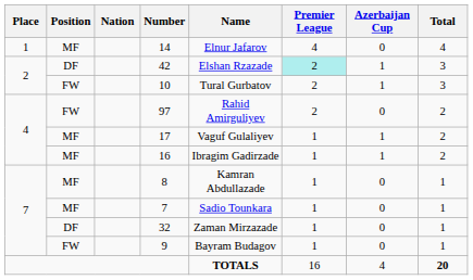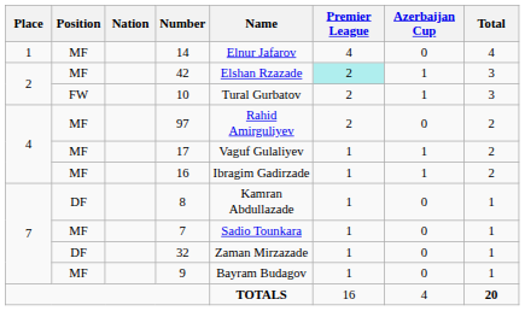 <table class="wikitable" style="font-size: 95%; text-align: center;">
 <tr>
 <th width=60>Place</th>
 <th width=60>Position</th>
 <th width=60>Nation</th>
 <th width=60>Number</th>
 <th width=150>Name</th>
 <th width=100><a href='#'>Premier League</a></th>
 <th width=100><a href='#'>Azerbaijan Cup</a></th>
 <th width=80>Total</th>
 </tr>
 <tr>
 <td>1</td>
 <td>MF</td>
 <td></td>
 <td>14</td>
 <td><a href='#'>Elnur Jafarov</a></td>
 <td>4</td>
 <td>0</td>
 <td>4</td>
 </tr>
 <tr>
 <td rowspan="2">2</td>
-<td>DF</td>
+<td>MF</td>
 <td></td>
 <td>42</td>
 <td><a href='#'>Elshan Rzazade</a></td>
 <td style="background: paleturquoise;">2</td>
 <td>1</td>
 <td>3</td>
 </tr>
 <tr>
 <td>FW</td>
 <td></td>
 <td>10</td>
 <td>Tural Gurbatov</td>
 <td>2</td>
 <td>1</td>
 <td>3</td>
 </tr>
 <tr>
 <td rowspan="3">4</td>
-<td>FW</td>
+<td>MF</td>
 <td></td>
 <td>97</td>
 <td><a href='#'>Rahid Amirguliyev</a></td>
 <td>2</td>
 <td>0</td>
 <td>2</td>
 </tr>
 <tr>
 <td>MF</td>
 <td></td>
 <td>17</td>
 <td>Vaguf Gulaliyev</td>
 <td>1</td>
 <td>1</td>
 <td>2</td>
 </tr>
 <tr>
 <td>MF</td>
 <td></td>
 <td>16</td>
 <td>Ibragim Gadirzade</td>
 <td>1</td>
 <td>1</td>
 <td>2</td>
 </tr>
 <tr>
 <td rowspan="4">7</td>
-<td>MF</td>
+<td>DF</td>
 <td></td>
 <td>8</td>
 <td>Kamran Abdullazade</td>
 <td>1</td>
 <td>0</td>
 <td>1</td>
 </tr>
 <tr>
 <td>MF</td>
 <td></td>
 <td>7</td>
 <td><a href='#'>Sadio Tounkara</a></td>
 <td>1</td>
 <td>0</td>
 <td>1</td>
 </tr>
 <tr>
 <td>DF</td>
 <td></td>
 <td>32</td>
 <td>Zaman Mirzazade</td>
 <td>1</td>
 <td>0</td>
 <td>1</td>
 </tr>
 <tr>
-<td>FW</td>
+<td>MF</td>
 <td></td>
 <td>9</td>
 <td>Bayram Budagov</td>
 <td>1</td>
 <td>0</td>
 <td>1</td>
 </tr>
 <tr>
 <td colspan="4"></td>
 <td><strong>TOTALS</strong></td>
 <td>16</td>
 <td>4</td>
 <td><strong>20</strong></td>
 </tr>
 </table>
